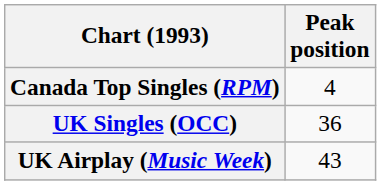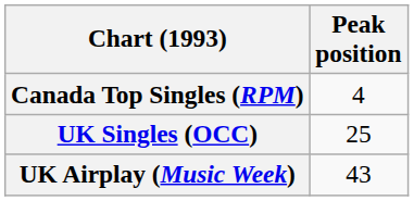 <table class="wikitable sortable plainrowheaders" style="text-align:center">
 <tr>
 <th scope="col">Chart (1993)</th>
 <th scope="col">Peak<br>position</th>
 </tr>
 <tr>
 <th scope="row">Canada Top Singles (<em><a href='#'>RPM</a></em>)</th>
 <td>4</td>
 </tr>
 <tr>
 <th scope="row"><a href='#'>UK Singles</a> (<a href='#'>OCC</a>)</th>
-<td>36</td>
+<td>25</td>
 </tr>
 <tr>
 <th scope="row">UK Airplay (<em><a href='#'>Music Week</a></em>)</th>
 <td>43</td>
 </tr>
 </table>
